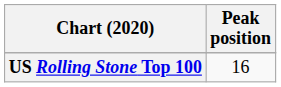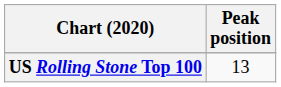 <table class="wikitable sortable plainrowheaders" style="text-align:center">
 <tr>
 <th scope="col">Chart (2020)</th>
 <th scope="col">Peak<br>position</th>
 </tr>
 <tr>
 </tr>
 <tr>
 </tr>
 <tr>
 </tr>
 <tr>
 </tr>
 <tr>
 <th scope="row">US <a href='#'><em>Rolling Stone</em> Top 100</a></th>
-<td>16</td>
+<td>13</td>
 </tr>
 </table>
